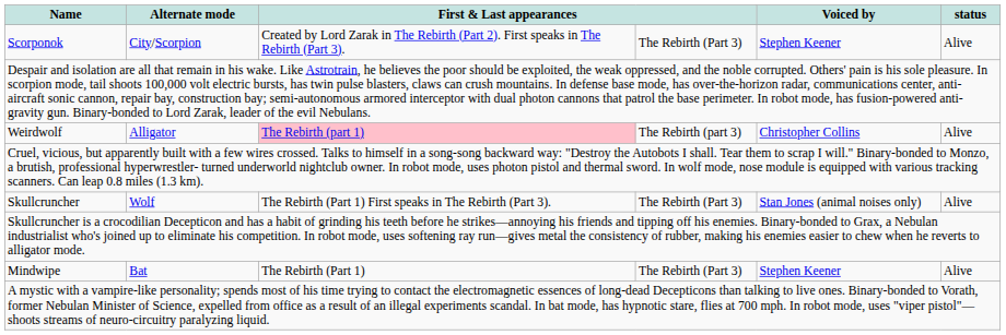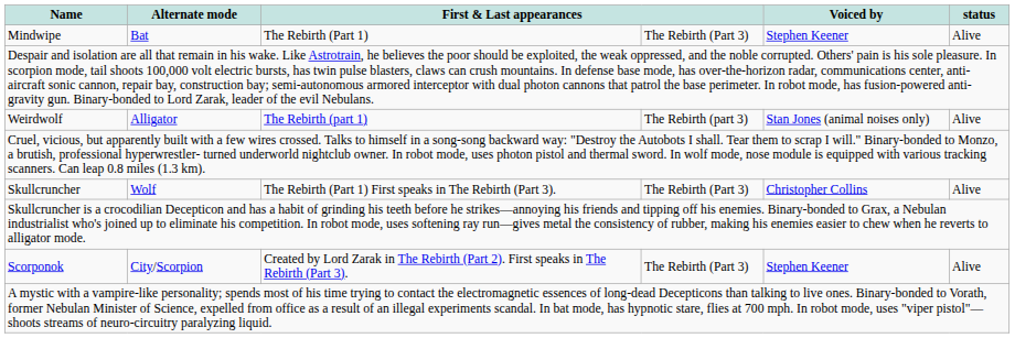 <table class="wikitable">
 <tr>
 <th style="background-color: #C5E4E1">Name</th>
 <th style="background-color: #C5E4E1">Alternate mode</th>
 <th colspan="2" align="center" style="background-color: #C5E4E1">First & Last appearances</th>
 <th style="background-color: #C5E4E1">Voiced by</th>
 <th style="background-color: #C5E4E1">status</th>
+</tr>
+<tr>
+<td>Mindwipe</td>
+<td><a href='#'>Bat</a></td>
+<td>The Rebirth (Part 1)</td>
+<td>The Rebirth (Part 3)</td>
+<td><a href='#'>Stephen Keener</a></td>
+<td>Alive</td>
+</tr>
+<tr>
+<td colspan="6" valign="top">Despair and isolation are all that remain in his wake. Like <a href='#'>Astrotrain</a>, he believes the poor should be exploited, the weak oppressed, and the noble corrupted. Others' pain is his sole pleasure. In scorpion mode, tail shoots 100,000 volt electric bursts, has twin pulse blasters, claws can crush mountains. In defense base mode, has over-the-horizon radar, communications center, anti-aircraft sonic cannon, repair bay, construction bay; semi-autonomous armored interceptor with dual photon cannons that patrol the base perimeter. In robot mode, has fusion-powered anti-gravity gun. Binary-bonded to Lord Zarak, leader of the evil Nebulans.</td>
+</tr>
+<tr>
+<td>Weirdwolf</td>
+<td><a href='#'>Alligator</a></td>
+<td><a href='#'>The Rebirth (part 1)</a></td>
+<td>The Rebirth (part 3)</td>
+<td><a href='#'>Stan Jones</a> (animal noises only)</td>
+<td>Alive</td>
+</tr>
+<tr>
+<td colspan="6" valign="top">Cruel, vicious, but apparently built with a few wires crossed. Talks to himself in a song-song backward way: "Destroy the Autobots I shall. Tear them to scrap I will." Binary-bonded to Monzo, a brutish, professional hyperwrestler- turned underworld nightclub owner. In robot mode, uses photon pistol and thermal sword. In wolf mode, nose module is equipped with various tracking scanners. Can leap 0.8 miles (1.3 km).</td>
+</tr>
+<tr>
+<td>Skullcruncher</td>
+<td><a href='#'>Wolf</a></td>
+<td>The Rebirth (Part 1) First speaks in The Rebirth (Part 3).</td>
+<td>The Rebirth (Part 3)</td>
+<td><a href='#'>Christopher Collins</a></td>
+<td>Alive</td>
+</tr>
+<tr>
+<td colspan="6" valign="top">Skullcruncher is a  crocodilian Decepticon and has a habit of grinding his teeth before he strikes—annoying his friends and tipping off his enemies. Binary-bonded to Grax, a Nebulan industrialist who's joined up to eliminate his competition. In robot mode, uses softening ray run—gives metal the consistency of rubber, making his enemies easier to chew when he reverts to alligator mode.</td>
 </tr>
 <tr>
 <td><a href='#'>Scorponok</a></td>
 <td><a href='#'>City</a>/<a href='#'>Scorpion</a></td>
 <td>Created by Lord Zarak in <a href='#'>The Rebirth (Part 2)</a>. First speaks in <a href='#'>The Rebirth (Part 3)</a>.</td>
 <td>The Rebirth (Part 3)</td>
 <td><a href='#'>Stephen Keener</a></td>
 <td>Alive</td>
 </tr>
 <tr>
-<td colspan="6" valign="top">Despair and isolation are all that remain in his wake. Like <a href='#'>Astrotrain</a>, he believes the poor should be exploited, the weak oppressed, and the noble corrupted. Others' pain is his sole pleasure. In scorpion mode, tail shoots 100,000 volt electric bursts, has twin pulse blasters, claws can crush mountains. In defense base mode, has over-the-horizon radar, communications center, anti-aircraft sonic cannon, repair bay, construction bay; semi-autonomous armored interceptor with dual photon cannons that patrol the base perimeter. In robot mode, has fusion-powered anti-gravity gun. Binary-bonded to Lord Zarak, leader of the evil Nebulans.</td>
-</tr>
-<tr>
-<td>Weirdwolf</td>
-<td><a href='#'>Alligator</a></td>
-<td style="background: pink;"><a href='#'>The Rebirth (part 1)</a></td>
-<td>The Rebirth (part 3)</td>
-<td><a href='#'>Christopher Collins</a></td>
-<td>Alive</td>
-</tr>
-<tr>
-<td colspan="6" valign="top">Cruel, vicious, but apparently built with a few wires crossed. Talks to himself in a song-song backward way: "Destroy the Autobots I shall. Tear them to scrap I will." Binary-bonded to Monzo, a brutish, professional hyperwrestler- turned underworld nightclub owner. In robot mode, uses photon pistol and thermal sword. In wolf mode, nose module is equipped with various tracking scanners. Can leap 0.8 miles (1.3 km).</td>
-</tr>
-<tr>
-<td>Skullcruncher</td>
-<td><a href='#'>Wolf</a></td>
-<td>The Rebirth (Part 1) First speaks in The Rebirth (Part 3).</td>
-<td>The Rebirth (Part 3)</td>
-<td><a href='#'>Stan Jones</a> (animal noises only)</td>
-<td>Alive</td>
-</tr>
-<tr>
-<td colspan="6" valign="top">Skullcruncher is a  crocodilian Decepticon and has a habit of grinding his teeth before he strikes—annoying his friends and tipping off his enemies. Binary-bonded to Grax, a Nebulan industrialist who's joined up to eliminate his competition. In robot mode, uses softening ray run—gives metal the consistency of rubber, making his enemies easier to chew when he reverts to alligator mode.</td>
-</tr>
-<tr>
-<td>Mindwipe</td>
-<td><a href='#'>Bat</a></td>
-<td>The Rebirth (Part 1)</td>
-<td>The Rebirth (Part 3)</td>
-<td><a href='#'>Stephen Keener</a></td>
-<td>Alive</td>
-</tr>
-<tr>
 <td colspan="6" valign="top">A mystic with a vampire-like personality; spends most of his time trying to contact the electromagnetic essences of long-dead Decepticons than talking to live ones. Binary-bonded to Vorath, former Nebulan Minister of Science, expelled from office as a result of an illegal experiments scandal. In bat mode, has hypnotic stare, flies at 700 mph. In robot mode, uses "viper pistol"—shoots streams of neuro-circuitry paralyzing liquid.</td>
 </tr>
 </table>
